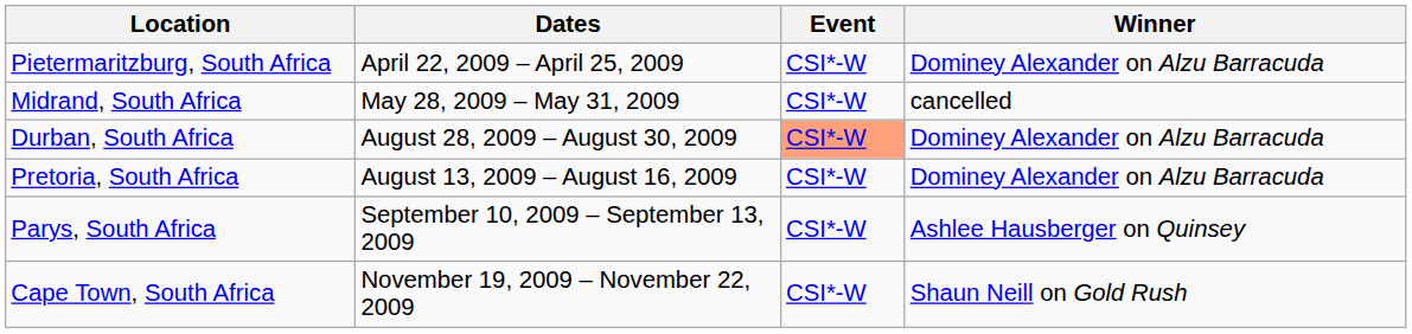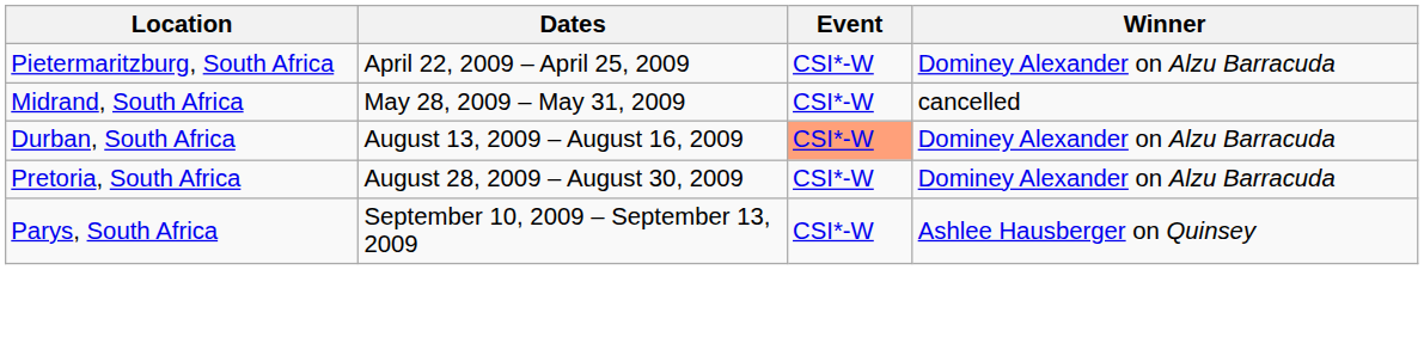 <table class="wikitable">
 <tr>
 <th width=225>Location</th>
 <th width=275>Dates</th>
 <th width=75>Event</th>
 <th width=325>Winner</th>
 </tr>
 <tr>
 <td> <a href='#'>Pietermaritzburg</a>, <a href='#'>South Africa</a></td>
 <td>April 22, 2009 – April 25, 2009</td>
 <td><a href='#'>CSI*-W</a></td>
 <td> <a href='#'>Dominey Alexander</a> on <em>Alzu Barracuda</em></td>
 </tr>
 <tr>
 <td> <a href='#'>Midrand</a>, <a href='#'>South Africa</a></td>
 <td>May 28, 2009 – May 31, 2009</td>
 <td><a href='#'>CSI*-W</a></td>
 <td>cancelled</td>
 </tr>
 <tr>
 <td> <a href='#'>Durban</a>, <a href='#'>South Africa</a></td>
-<td>August 28, 2009 – August 30, 2009</td>
+<td>August 13, 2009 – August 16, 2009</td>
 <td style="background: lightsalmon;"><a href='#'>CSI*-W</a></td>
 <td> <a href='#'>Dominey Alexander</a> on <em>Alzu Barracuda</em></td>
 </tr>
 <tr>
 <td> <a href='#'>Pretoria</a>, <a href='#'>South Africa</a></td>
-<td>August 13, 2009 – August 16, 2009</td>
+<td>August 28, 2009 – August 30, 2009</td>
 <td><a href='#'>CSI*-W</a></td>
 <td> <a href='#'>Dominey Alexander</a> on <em>Alzu Barracuda</em></td>
 </tr>
 <tr>
 <td> <a href='#'>Parys</a>, <a href='#'>South Africa</a></td>
 <td>September 10, 2009 – September 13, 2009</td>
 <td><a href='#'>CSI*-W</a></td>
 <td> <a href='#'>Ashlee Hausberger</a> on <em>Quinsey</em></td>
 </tr>
-<tr>
-<td> <a href='#'>Cape Town</a>, <a href='#'>South Africa</a></td>
-<td>November 19, 2009 – November 22, 2009</td>
-<td><a href='#'>CSI*-W</a></td>
-<td> <a href='#'>Shaun Neill</a> on <em>Gold Rush</em></td>
-</tr>
 </table>
